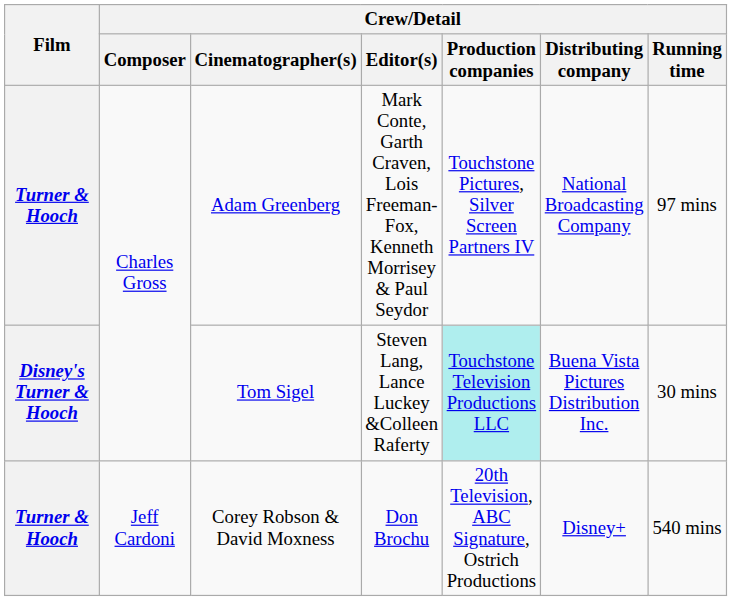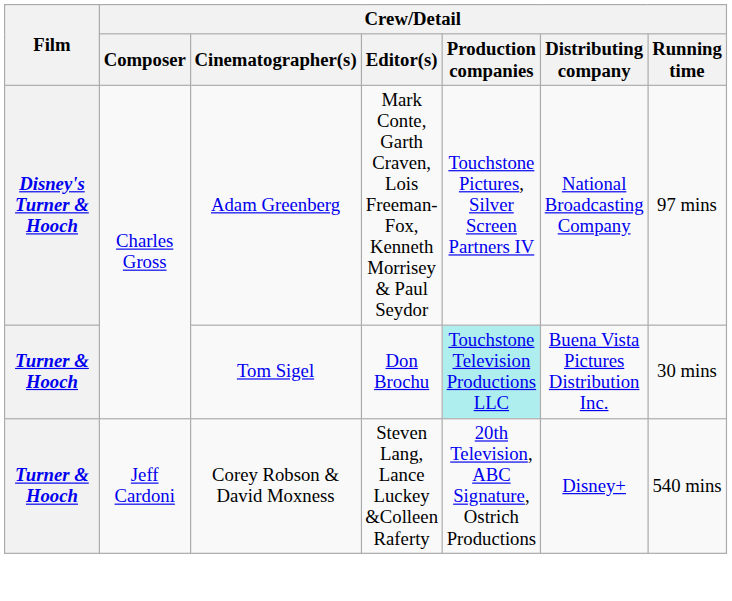 <table class="wikitable sortable" style="text-align:center; width:99%;">
 <tr>
 <th rowspan="2" style="width:16%;">Film</th>
 <th colspan="7">Crew/Detail</th>
 </tr>
 <tr>
 <th style="text-align:center;">Composer</th>
 <th style="text-align:center;">Cinematographer(s)</th>
 <th style="text-align:center;">Editor(s)</th>
 <th style="text-align:center;">Production <br>companies</th>
 <th style="text-align:center;">Distributing <br>company</th>
 <th style="text-align:center;">Running time</th>
 </tr>
 <tr>
-<th><em><a href='#'>Turner & Hooch</a></em></th>
+<th><em><a href='#'>Disney's <br>Turner & Hooch</a></em></th>
 <td rowspan="2"><a href='#'>Charles Gross</a></td>
 <td><a href='#'>Adam Greenberg</a></td>
 <td>Mark Conte, Garth Craven, <br>Lois Freeman-Fox, Kenneth Morrisey & Paul Seydor</td>
 <td><a href='#'>Touchstone Pictures</a>, <br><a href='#'>Silver Screen Partners IV</a></td>
 <td><a href='#'>National Broadcasting Company</a></td>
 <td>97 mins</td>
 </tr>
 <tr>
-<th><em><a href='#'>Disney's <br>Turner & Hooch</a></em></th>
+<th><em><a href='#'>Turner & Hooch</a></em></th>
 <td><a href='#'>Tom Sigel</a></td>
-<td>Steven Lang, Lance Luckey <br>&Colleen Raferty</td>
+<td><a href='#'>Don Brochu</a></td>
 <td style="background: paleturquoise;"><a href='#'>Touchstone Television Productions LLC</a></td>
 <td><a href='#'>Buena Vista Pictures Distribution Inc.</a></td>
 <td>30 mins</td>
 </tr>
 <tr>
 <th><em><a href='#'>Turner & Hooch</a></em> <br></th>
 <td><a href='#'>Jeff Cardoni</a></td>
 <td>Corey Robson & David Moxness</td>
-<td><a href='#'>Don Brochu</a></td>
+<td>Steven Lang, Lance Luckey <br>&Colleen Raferty</td>
 <td><a href='#'>20th Television</a>, <br><a href='#'>ABC Signature</a>, <br>Ostrich Productions</td>
 <td><a href='#'>Disney+</a></td>
 <td>540 mins <br></td>
 </tr>
 </table>
